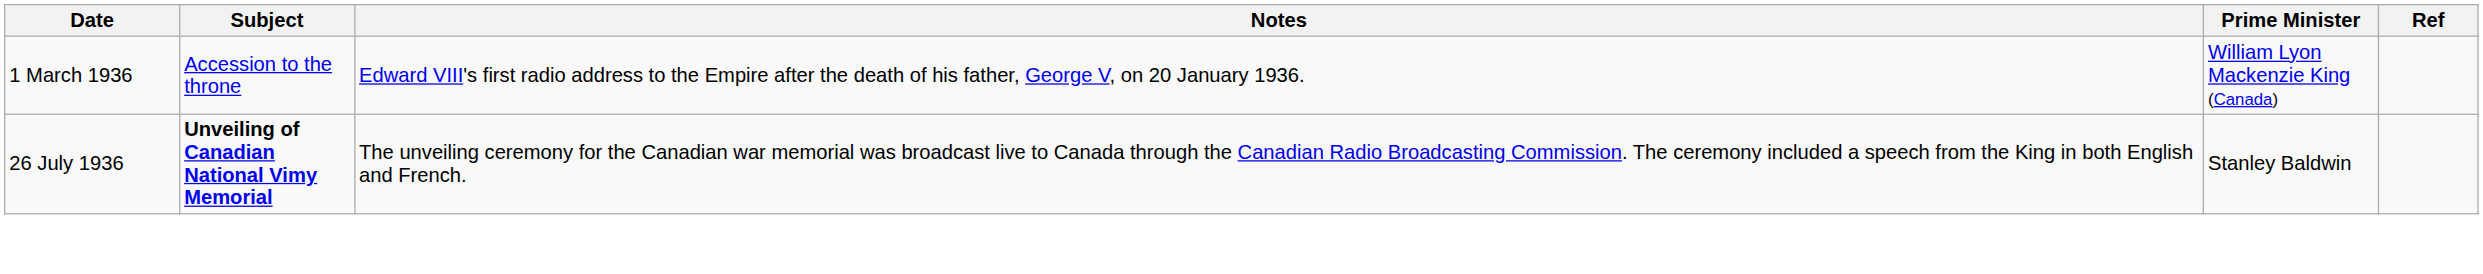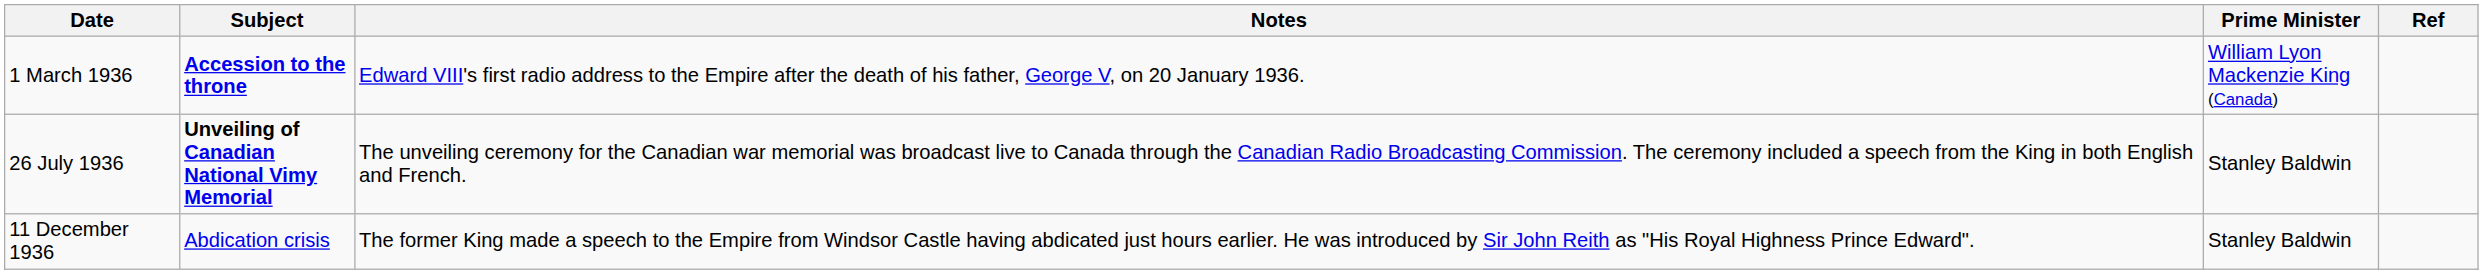 <table class="wikitable" style="width:99%">
 <tr>
 <th style="width:7%;">Date</th>
 <th style="width:7%;">Subject</th>
 <th style="width:74%;">Notes</th>
 <th style="width:7%;">Prime Minister</th>
 <th style="width:4%;">Ref</th>
 </tr>
 <tr>
 <td>1 March 1936</td>
-<td><a href='#'>Accession to the throne</a></td>
+<td><strong><a href='#'>Accession to the throne</a></strong></td>
 <td><a href='#'>Edward VIII</a>'s first radio address to the Empire after the death of his father, <a href='#'>George V</a>, on 20 January 1936.</td>
 <td><a href='#'>William Lyon Mackenzie King</a><br><small>(<a href='#'>Canada</a>)</small></td>
 <td></td>
 </tr>
 <tr>
 <td>26 July 1936</td>
 <td><strong>Unveiling of <a href='#'>Canadian National Vimy Memorial</a></strong></td>
 <td>The unveiling ceremony for the Canadian war memorial was broadcast live to Canada through the <a href='#'>Canadian Radio Broadcasting Commission</a>. The ceremony included a speech from the King in both English and French.</td>
 <td>Stanley Baldwin</td>
 <td></td>
 </tr>
+<tr>
+<td>11 December 1936</td>
+<td><a href='#'>Abdication crisis</a></td>
+<td>The former King made a speech to the Empire from Windsor Castle having abdicated just hours earlier. He was introduced by <a href='#'>Sir John Reith</a> as "His Royal Highness Prince Edward".</td>
+<td>Stanley Baldwin</td>
+<td></td>
+</tr>
 </table>
